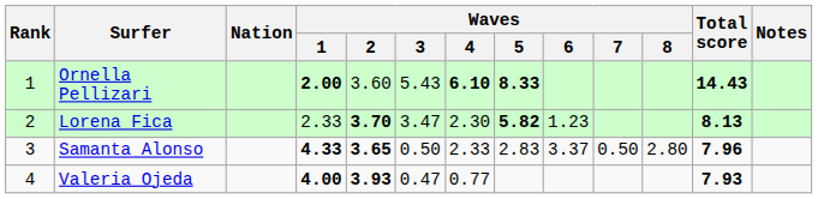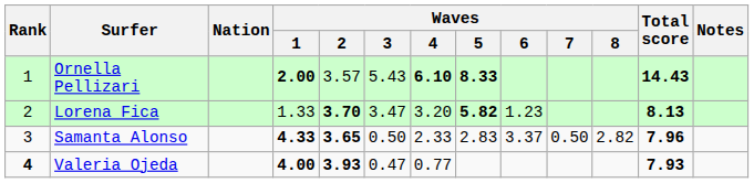 <table class="wikitable sortable" style="text-align:center">
 <tr>
 <th rowspan=2>Rank</th>
 <th rowspan=2>Surfer</th>
 <th rowspan=2>Nation</th>
 <th colspan=8>Waves</th>
 <th rowspan=2>Total<br>score</th>
 <th rowspan=2>Notes</th>
 </tr>
 <tr>
 <th>1</th>
 <th>2</th>
 <th>3</th>
 <th>4</th>
 <th>5</th>
 <th>6</th>
 <th>7</th>
 <th>8</th>
 </tr>
 <tr bgcolor=ccffcc>
 <td>1</td>
 <td align=left><a href='#'>Ornella Pellizari</a></td>
 <td align=left></td>
 <td><strong>2.00</strong></td>
-<td>3.60</td>
+<td>3.57</td>
 <td>5.43</td>
 <td><strong>6.10</strong></td>
 <td><strong>8.33</strong></td>
 <td></td>
 <td></td>
 <td></td>
 <td><strong>14.43</strong></td>
 <td></td>
 </tr>
 <tr bgcolor=ccffcc>
 <td>2</td>
 <td align=left><a href='#'>Lorena Fica</a></td>
 <td align=left></td>
-<td>2.33</td>
+<td>1.33</td>
 <td><strong>3.70</strong></td>
 <td>3.47</td>
-<td>2.30</td>
+<td>3.20</td>
 <td><strong>5.82</strong></td>
 <td>1.23</td>
 <td></td>
 <td></td>
 <td><strong>8.13</strong></td>
 <td></td>
 </tr>
 <tr>
 <td>3</td>
 <td align=left><a href='#'>Samanta Alonso</a></td>
 <td align=left></td>
 <td><strong>4.33</strong></td>
 <td><strong>3.65</strong></td>
 <td>0.50</td>
 <td>2.33</td>
 <td>2.83</td>
 <td>3.37</td>
 <td>0.50</td>
-<td>2.80</td>
+<td>2.82</td>
 <td><strong>7.96</strong></td>
 <td></td>
 </tr>
 <tr>
-<td>4</td>
+<td><strong>4</strong></td>
 <td align=left><a href='#'>Valeria Ojeda</a></td>
 <td align=left></td>
 <td><strong>4.00</strong></td>
 <td><strong>3.93</strong></td>
 <td>0.47</td>
 <td>0.77</td>
 <td></td>
 <td></td>
 <td></td>
 <td></td>
 <td><strong>7.93</strong></td>
 <td></td>
 </tr>
 </table>
